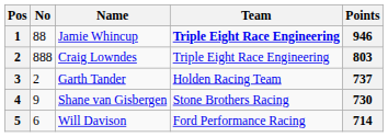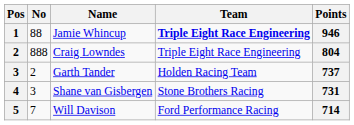 <table class="wikitable" style="font-size: 95%;">
 <tr>
 <th>Pos</th>
 <th>No</th>
 <th>Name</th>
 <th>Team</th>
 <th>Points</th>
 </tr>
 <tr>
 <th>1</th>
 <td>88</td>
 <td><a href='#'>Jamie Whincup</a></td>
 <td><strong><a href='#'>Triple Eight Race Engineering</a></strong></td>
 <th>946</th>
 </tr>
 <tr>
 <th>2</th>
 <td>888</td>
 <td><a href='#'>Craig Lowndes</a></td>
 <td><a href='#'>Triple Eight Race Engineering</a></td>
-<th>803</th>
+<th>804</th>
 </tr>
 <tr>
 <th>3</th>
 <td>2</td>
 <td><a href='#'>Garth Tander</a></td>
 <td><a href='#'>Holden Racing Team</a></td>
 <th>737</th>
 </tr>
 <tr>
 <th>4</th>
-<td>9</td>
+<td>3</td>
 <td><a href='#'>Shane van Gisbergen</a></td>
 <td><a href='#'>Stone Brothers Racing</a></td>
-<th>730</th>
+<th>731</th>
 </tr>
 <tr>
 <th>5</th>
-<td>6</td>
+<td>7</td>
 <td><a href='#'>Will Davison</a></td>
 <td><a href='#'>Ford Performance Racing</a></td>
 <th>714</th>
 </tr>
 </table>
